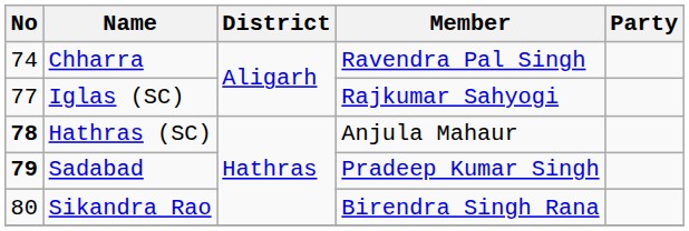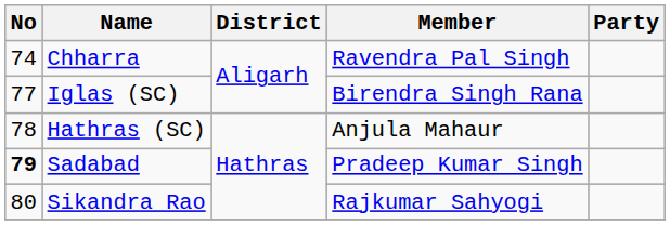 <table class ="wikitable sortable">
 <tr>
 <th>No</th>
 <th>Name</th>
 <th>District</th>
 <th>Member</th>
 <th colspan="2">Party</th>
 </tr>
 <tr>
 <td>74</td>
 <td><a href='#'>Chharra</a></td>
 <td rowspan="2"><a href='#'>Aligarh</a></td>
 <td><a href='#'>Ravendra Pal Singh</a></td>
 <td></td>
 </tr>
 <tr>
 <td>77</td>
 <td><a href='#'>Iglas</a> (SC)</td>
-<td><a href='#'>Rajkumar Sahyogi</a></td>
+<td><a href='#'>Birendra Singh Rana</a></td>
 <td></td>
 </tr>
 <tr>
-<td><strong>78</strong></td>
+<td>78</td>
 <td><a href='#'>Hathras</a> (SC)</td>
 <td rowspan="3"><a href='#'>Hathras</a></td>
 <td>Anjula Mahaur</td>
 <td></td>
 </tr>
 <tr>
 <td><strong>79</strong></td>
 <td><a href='#'>Sadabad</a></td>
 <td><a href='#'>Pradeep Kumar Singh</a></td>
 <td></td>
 </tr>
 <tr>
 <td>80</td>
 <td><a href='#'>Sikandra Rao</a></td>
-<td><a href='#'>Birendra Singh Rana</a></td>
+<td><a href='#'>Rajkumar Sahyogi</a></td>
 <td></td>
 </tr>
 <tr>
 </tr>
 </table>
